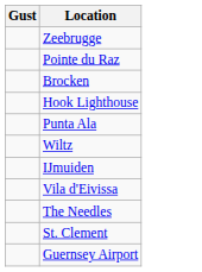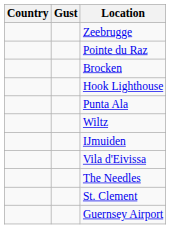 <table class="wikitable sortable">
 <tr>
+<th>Country</th>
 <th>Gust</th>
 <th>Location</th>
 </tr>
 <tr>
 <td></td>
+<td></td>
 <td><a href='#'>Zeebrugge</a></td>
 </tr>
 <tr>
+<td></td>
 <td></td>
 <td><a href='#'>Pointe du Raz</a></td>
 </tr>
 <tr>
 <td></td>
+<td></td>
 <td><a href='#'>Brocken</a></td>
 </tr>
 <tr>
+<td></td>
 <td></td>
 <td><a href='#'>Hook Lighthouse</a></td>
 </tr>
 <tr>
 <td></td>
+<td></td>
 <td><a href='#'>Punta Ala</a></td>
 </tr>
 <tr>
+<td></td>
 <td></td>
 <td><a href='#'>Wiltz</a></td>
 </tr>
 <tr>
 <td></td>
+<td></td>
 <td><a href='#'>IJmuiden</a></td>
 </tr>
 <tr>
+<td></td>
 <td></td>
 <td><a href='#'>Vila d'Eivissa</a></td>
 </tr>
 <tr>
 <td></td>
+<td></td>
 <td><a href='#'>The Needles</a></td>
 </tr>
 <tr>
+<td></td>
 <td></td>
 <td><a href='#'>St. Clement</a></td>
 </tr>
 <tr>
 <td></td>
+<td></td>
 <td><a href='#'>Guernsey Airport</a></td>
 </tr>
 </table>
